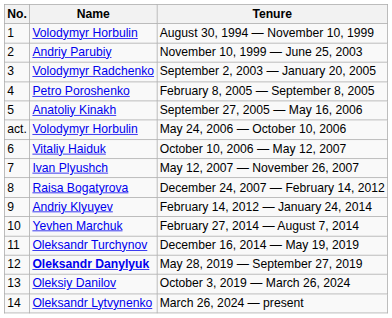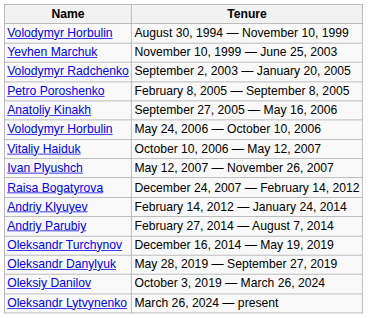 <table class="wikitable">
 <tr>
-<th>No.</th>
 <th>Name</th>
 <th>Tenure</th>
 </tr>
 <tr>
-<td>1</td>
 <td><a href='#'>Volodymyr Horbulin</a></td>
 <td>August 30, 1994 — November 10, 1999</td>
 </tr>
 <tr>
-<td>2</td>
-<td><a href='#'>Andriy Parubiy</a></td>
+<td><a href='#'>Yevhen Marchuk</a></td>
 <td>November 10, 1999 — June 25, 2003</td>
 </tr>
 <tr>
-<td>3</td>
 <td><a href='#'>Volodymyr Radchenko</a></td>
 <td>September 2, 2003 — January 20, 2005</td>
 </tr>
 <tr>
-<td>4</td>
 <td><a href='#'>Petro Poroshenko</a></td>
 <td>February 8, 2005 — September 8, 2005</td>
 </tr>
 <tr>
-<td>5</td>
 <td><a href='#'>Anatoliy Kinakh</a></td>
 <td>September 27, 2005 — May 16, 2006</td>
 </tr>
 <tr>
-<td>act.</td>
 <td><a href='#'>Volodymyr Horbulin</a></td>
 <td>May 24, 2006 — October 10, 2006</td>
 </tr>
 <tr>
-<td>6</td>
 <td><a href='#'>Vitaliy Haiduk</a></td>
 <td>October 10, 2006 — May 12, 2007</td>
 </tr>
 <tr>
-<td>7</td>
 <td><a href='#'>Ivan Plyushch</a></td>
 <td>May 12, 2007 — November 26, 2007</td>
 </tr>
 <tr>
-<td>8</td>
 <td><a href='#'>Raisa Bogatyrova</a></td>
 <td>December 24, 2007 — February 14, 2012</td>
 </tr>
 <tr>
-<td>9</td>
 <td><a href='#'>Andriy Klyuyev</a></td>
 <td>February 14, 2012 — January 24, 2014</td>
 </tr>
 <tr>
-<td>10</td>
-<td><a href='#'>Yevhen Marchuk</a></td>
+<td><a href='#'>Andriy Parubiy</a></td>
 <td>February 27, 2014 — August 7, 2014</td>
 </tr>
 <tr>
-<td>11</td>
 <td><a href='#'>Oleksandr Turchynov</a></td>
 <td>December 16, 2014 — May 19, 2019</td>
 </tr>
 <tr>
-<td>12</td>
-<td><strong><a href='#'>Oleksandr Danylyuk</a></strong></td>
+<td><a href='#'>Oleksandr Danylyuk</a></td>
 <td>May 28, 2019 — September 27, 2019</td>
 </tr>
 <tr>
-<td>13</td>
 <td><a href='#'>Oleksiy Danilov</a></td>
 <td>October 3, 2019 — March 26, 2024</td>
 </tr>
 <tr>
-<td>14</td>
 <td><a href='#'>Oleksandr Lytvynenko</a></td>
 <td>March 26, 2024 — present</td>
 </tr>
 </table>
